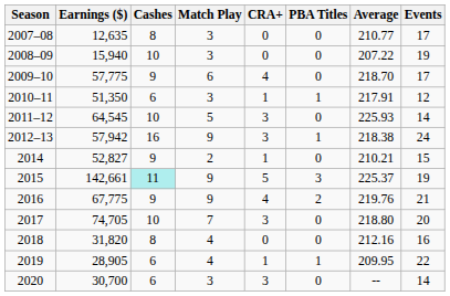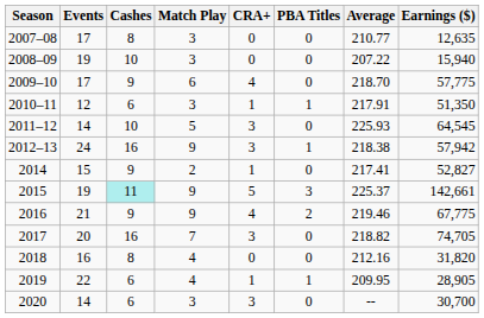 <table class="wikitable" style="text-align:center">
 <tr>
 <th>Season</th>
-<th>Earnings ($)</th>
+<th>Events</th>
 <th>Cashes</th>
 <th>Match Play</th>
 <th>CRA+</th>
 <th>PBA Titles</th>
 <th>Average</th>
-<th>Events</th>
+<th>Earnings ($)</th>
 </tr>
 <tr>
 <td>2007–08</td>
-<td align=right>12,635</td>
+<td>17</td>
 <td>8</td>
 <td>3</td>
 <td>0</td>
 <td>0</td>
 <td>210.77</td>
-<td>17</td>
+<td align=right>12,635</td>
 </tr>
 <tr>
 <td>2008–09</td>
-<td align=right>15,940</td>
+<td>19</td>
 <td>10</td>
 <td>3</td>
 <td>0</td>
 <td>0</td>
 <td>207.22</td>
-<td>19</td>
+<td align=right>15,940</td>
 </tr>
 <tr>
 <td>2009–10</td>
-<td align=right>57,775</td>
+<td>17</td>
 <td>9</td>
 <td>6</td>
 <td>4</td>
 <td>0</td>
 <td>218.70</td>
-<td>17</td>
+<td align=right>57,775</td>
 </tr>
 <tr>
 <td>2010–11</td>
-<td align=right>51,350</td>
+<td>12</td>
 <td>6</td>
 <td>3</td>
 <td>1</td>
 <td>1</td>
 <td>217.91</td>
-<td>12</td>
+<td align=right>51,350</td>
 </tr>
 <tr>
 <td>2011–12</td>
-<td align=right>64,545</td>
+<td>14</td>
 <td>10</td>
 <td>5</td>
 <td>3</td>
 <td>0</td>
 <td>225.93</td>
-<td>14</td>
+<td align=right>64,545</td>
 </tr>
 <tr>
 <td>2012–13</td>
-<td align=right>57,942</td>
+<td>24</td>
 <td>16</td>
 <td>9</td>
 <td>3</td>
 <td>1</td>
 <td>218.38</td>
-<td>24</td>
+<td align=right>57,942</td>
 </tr>
 <tr>
 <td>2014</td>
-<td align=right>52,827</td>
+<td>15</td>
 <td>9</td>
 <td>2</td>
 <td>1</td>
 <td>0</td>
-<td>210.21</td>
-<td>15</td>
+<td>217.41</td>
+<td align=right>52,827</td>
 </tr>
 <tr>
 <td>2015</td>
-<td align=right>142,661</td>
+<td>19</td>
 <td style="background: paleturquoise;">11</td>
 <td>9</td>
 <td>5</td>
 <td>3</td>
 <td>225.37</td>
-<td>19</td>
+<td align=right>142,661</td>
 </tr>
 <tr>
 <td>2016</td>
-<td align=right>67,775</td>
+<td>21</td>
 <td>9</td>
 <td>9</td>
 <td>4</td>
 <td>2</td>
-<td>219.76</td>
-<td>21</td>
+<td>219.46</td>
+<td align=right>67,775</td>
 </tr>
 <tr>
 <td>2017</td>
-<td align=right>74,705</td>
-<td>10</td>
+<td>20</td>
+<td>16</td>
 <td>7</td>
 <td>3</td>
 <td>0</td>
-<td>218.80</td>
-<td>20</td>
+<td>218.82</td>
+<td align=right>74,705</td>
 </tr>
 <tr>
 <td>2018</td>
-<td align=right>31,820</td>
+<td>16</td>
 <td>8</td>
 <td>4</td>
 <td>0</td>
 <td>0</td>
 <td>212.16</td>
-<td>16</td>
+<td align=right>31,820</td>
 </tr>
 <tr>
 <td>2019</td>
-<td align=right>28,905</td>
+<td>22</td>
 <td>6</td>
 <td>4</td>
 <td>1</td>
 <td>1</td>
 <td>209.95</td>
-<td>22</td>
+<td align=right>28,905</td>
 </tr>
 <tr>
 <td>2020</td>
-<td align=right>30,700</td>
+<td>14</td>
 <td>6</td>
 <td>3</td>
 <td>3</td>
 <td>0</td>
 <td>--</td>
-<td>14</td>
+<td align=right>30,700</td>
 </tr>
 </table>
